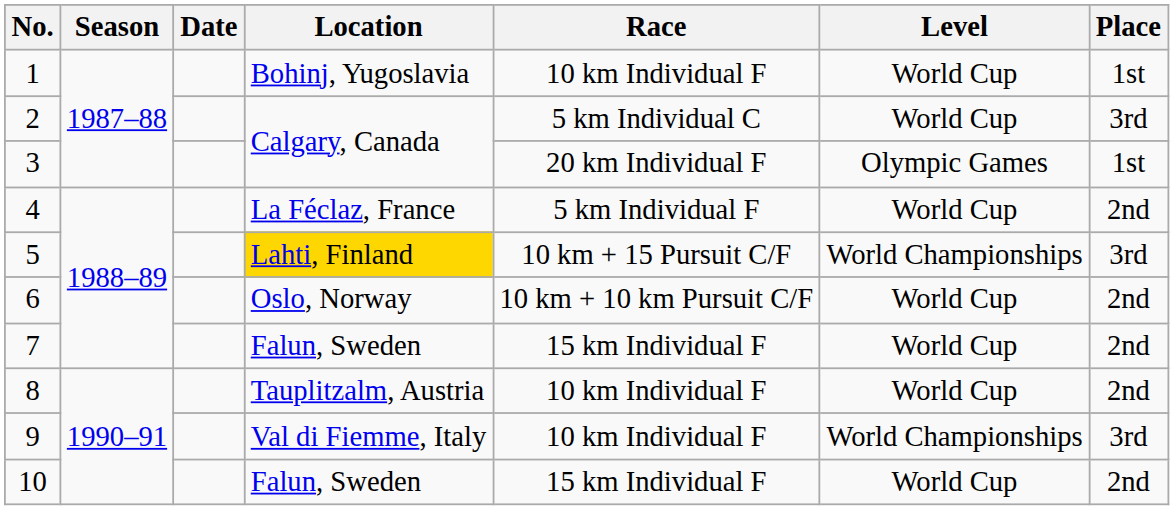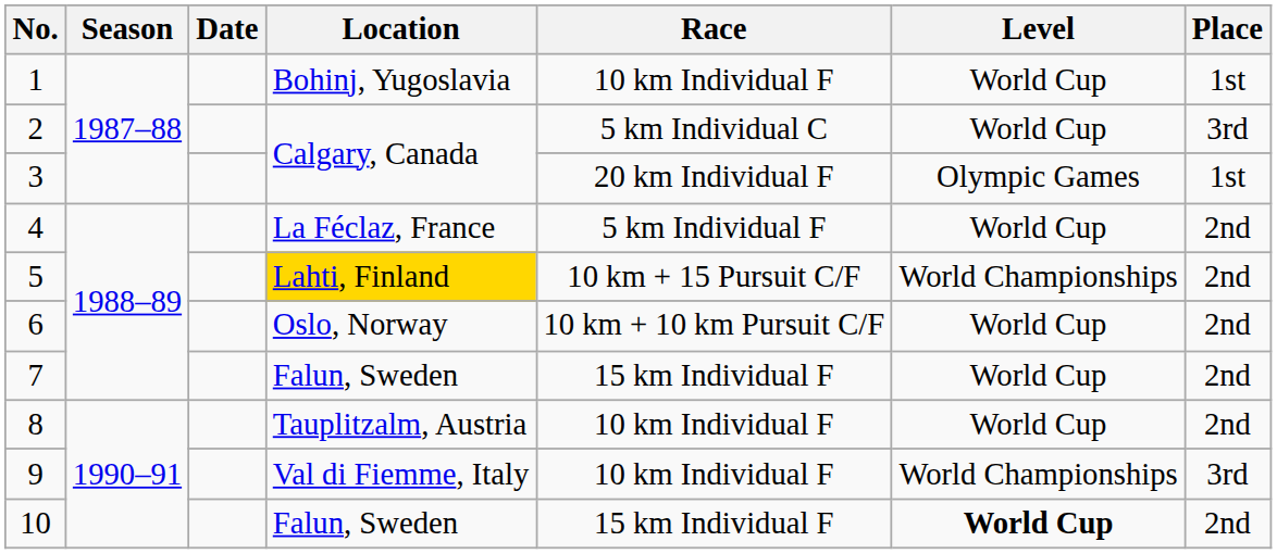 <table class="wikitable sortable" style="text-align: center;">
 <tr>
 <th scope="col">No.</th>
 <th scope="col">Season</th>
 <th scope="col">Date</th>
 <th scope="col">Location</th>
 <th scope="col">Race</th>
 <th scope="col">Level</th>
 <th scope="col">Place</th>
 </tr>
 <tr>
 <td>1</td>
 <td rowspan="3"><a href='#'>1987–88</a></td>
 <td style="text-align: right;"></td>
 <td style="text-align: left;"> <a href='#'>Bohinj</a>, Yugoslavia</td>
 <td>10 km Individual F</td>
 <td>World Cup</td>
 <td>1st</td>
 </tr>
 <tr>
 <td>2</td>
 <td style="text-align: right;"></td>
 <td rowspan=2 align=left> <a href='#'>Calgary</a>, Canada</td>
 <td>5 km Individual C</td>
 <td>World Cup</td>
 <td>3rd</td>
 </tr>
 <tr>
 <td>3</td>
 <td style="text-align: right;"></td>
 <td>20 km Individual F</td>
 <td>Olympic Games</td>
 <td>1st</td>
 </tr>
 <tr>
 <td>4</td>
 <td rowspan="4"><a href='#'>1988–89</a></td>
 <td style="text-align: right;"></td>
 <td style="text-align: left;"> <a href='#'>La Féclaz</a>, France</td>
 <td>5 km Individual F</td>
 <td>World Cup</td>
 <td>2nd</td>
 </tr>
 <tr>
 <td>5</td>
 <td style="text-align: right;"></td>
 <td style="background: gold; text-align: left;"> <a href='#'>Lahti</a>, Finland</td>
 <td>10 km + 15 Pursuit C/F</td>
 <td>World Championships</td>
-<td>3rd</td>
+<td>2nd</td>
 </tr>
 <tr>
 <td>6</td>
 <td style="text-align: right;"></td>
 <td style="text-align: left;"> <a href='#'>Oslo</a>, Norway</td>
 <td>10 km + 10 km Pursuit C/F</td>
 <td>World Cup</td>
 <td>2nd</td>
 </tr>
 <tr>
 <td>7</td>
 <td style="text-align: right;"></td>
 <td style="text-align: left;"> <a href='#'>Falun</a>, Sweden</td>
 <td>15 km Individual F</td>
 <td>World Cup</td>
 <td>2nd</td>
 </tr>
 <tr>
 <td>8</td>
 <td rowspan="3"><a href='#'>1990–91</a></td>
 <td style="text-align: right;"></td>
 <td style="text-align: left;"> <a href='#'>Tauplitzalm</a>, Austria</td>
 <td>10 km Individual F</td>
 <td>World Cup</td>
 <td>2nd</td>
 </tr>
 <tr>
 <td>9</td>
 <td style="text-align: right;"></td>
 <td style="text-align: left;"> <a href='#'>Val di Fiemme</a>, Italy</td>
 <td>10 km Individual F</td>
 <td>World Championships</td>
 <td>3rd</td>
 </tr>
 <tr>
 <td>10</td>
 <td style="text-align: right;"></td>
 <td style="text-align: left;"> <a href='#'>Falun</a>, Sweden</td>
 <td>15 km Individual F</td>
-<td>World Cup</td>
+<td><strong>World Cup</strong></td>
 <td>2nd</td>
 </tr>
 </table>
